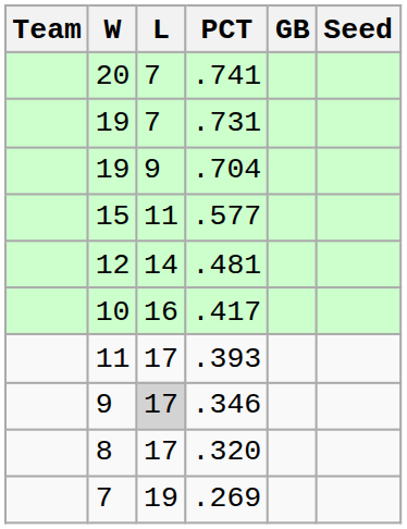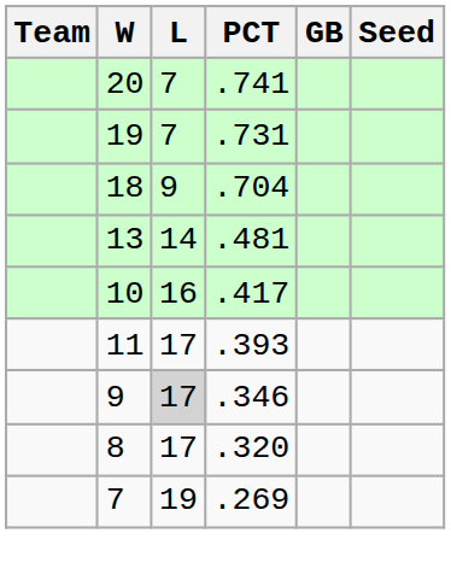 <table class=wikitable>
 <tr>
 <th>Team</th>
 <th>W</th>
 <th>L</th>
 <th>PCT</th>
 <th>GB</th>
 <th>Seed</th>
 </tr>
 <tr bgcolor=#ccffcc>
 <td></td>
 <td>20</td>
 <td>7</td>
 <td>.741</td>
 <td></td>
 <td></td>
 </tr>
 <tr bgcolor=#ccffcc>
 <td></td>
 <td>19</td>
 <td>7</td>
 <td>.731</td>
 <td></td>
 <td></td>
 </tr>
 <tr bgcolor=#ccffcc>
 <td></td>
-<td>19</td>
+<td>18</td>
 <td>9</td>
 <td>.704</td>
 <td></td>
 <td></td>
 </tr>
 <tr bgcolor=#ccffcc>
 <td></td>
-<td>15</td>
-<td>11</td>
-<td>.577</td>
-<td></td>
-<td></td>
-</tr>
-<tr bgcolor=#ccffcc>
-<td></td>
-<td>12</td>
+<td>13</td>
 <td>14</td>
 <td>.481</td>
 <td></td>
 <td></td>
 </tr>
 <tr bgcolor=#ccffcc>
 <td></td>
 <td>10</td>
 <td>16</td>
 <td>.417</td>
 <td></td>
 <td></td>
 </tr>
 <tr>
 <td></td>
 <td>11</td>
 <td>17</td>
 <td>.393</td>
 <td></td>
 <td></td>
 </tr>
 <tr>
 <td></td>
 <td>9</td>
 <td style="background: lightgrey;">17</td>
 <td>.346</td>
 <td></td>
 <td></td>
 </tr>
 <tr>
 <td></td>
 <td>8</td>
 <td>17</td>
 <td>.320</td>
 <td></td>
 <td></td>
 </tr>
 <tr>
 <td></td>
 <td>7</td>
 <td>19</td>
 <td>.269</td>
 <td></td>
 <td></td>
 </tr>
 </table>
